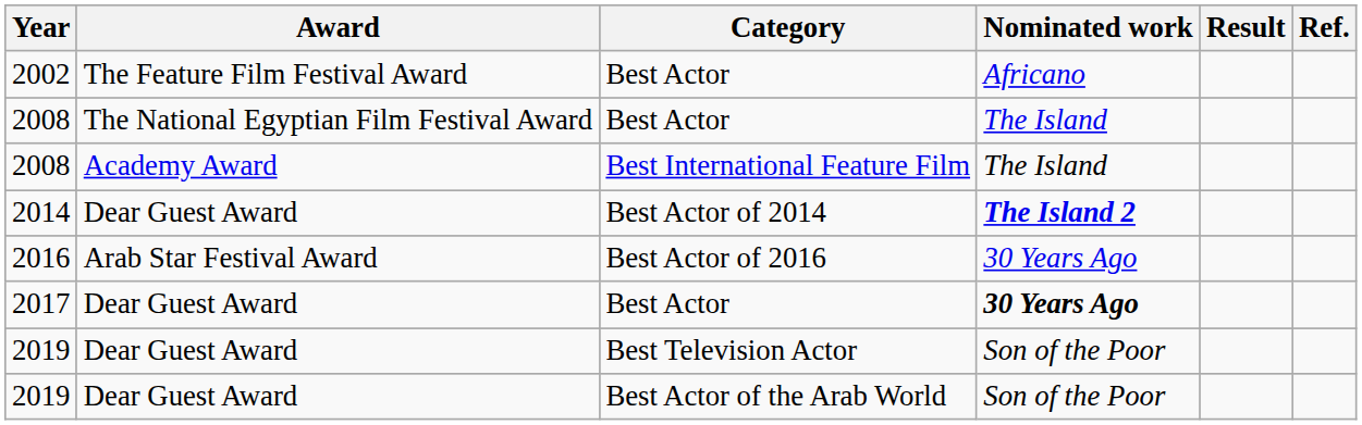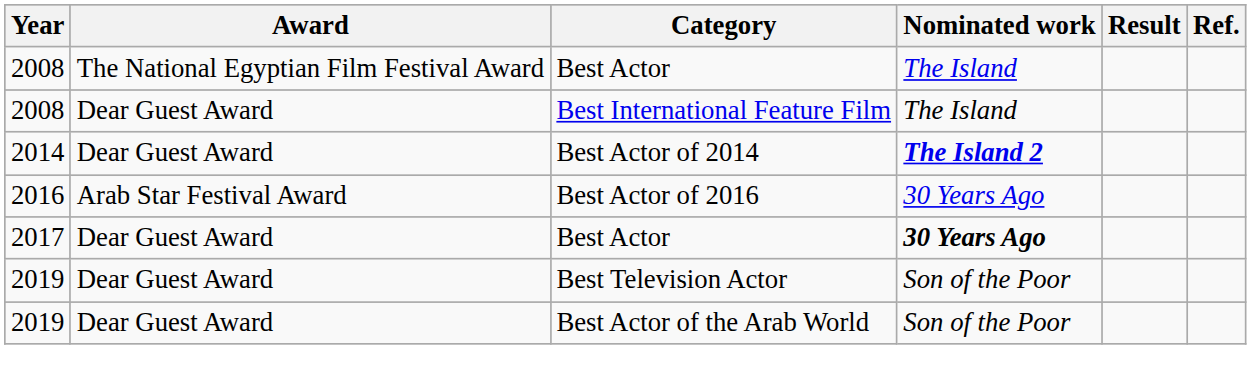 <table class="wikitable">
 <tr>
 <th>Year</th>
 <th>Award</th>
 <th>Category</th>
 <th>Nominated work</th>
 <th>Result</th>
 <th>Ref.</th>
-</tr>
-<tr>
-<td>2002</td>
-<td>The Feature Film Festival Award</td>
-<td>Best Actor</td>
-<td><em><a href='#'>Africano</a></em></td>
-<td></td>
-<td></td>
 </tr>
 <tr>
 <td>2008</td>
 <td>The National Egyptian Film Festival Award</td>
 <td>Best Actor</td>
 <td><em><a href='#'>The Island</a></em></td>
 <td></td>
 <td></td>
 </tr>
 <tr>
 <td>2008</td>
-<td><a href='#'>Academy Award</a></td>
+<td>Dear Guest Award</td>
 <td><a href='#'>Best International Feature Film</a></td>
 <td><em>The Island</em></td>
 <td></td>
 <td></td>
 </tr>
 <tr>
 <td>2014</td>
 <td>Dear Guest Award</td>
 <td>Best Actor of 2014</td>
 <td><strong><em><a href='#'>The Island 2</a></em></strong></td>
 <td></td>
 <td></td>
 </tr>
 <tr>
 <td>2016</td>
 <td>Arab Star Festival Award</td>
 <td>Best Actor of 2016</td>
 <td><em><a href='#'>30 Years Ago</a></em></td>
 <td></td>
 <td></td>
 </tr>
 <tr>
 <td>2017</td>
 <td>Dear Guest Award</td>
 <td>Best Actor</td>
 <td><strong><em>30 Years Ago</em></strong></td>
 <td></td>
 <td></td>
 </tr>
 <tr>
 <td>2019</td>
 <td>Dear Guest Award</td>
 <td>Best Television Actor</td>
 <td><em>Son of the Poor</em></td>
 <td></td>
 <td></td>
 </tr>
 <tr>
 <td>2019</td>
 <td>Dear Guest Award</td>
 <td>Best Actor of the Arab World</td>
 <td><em>Son of the Poor</em></td>
 <td></td>
 <td></td>
 </tr>
 </table>
